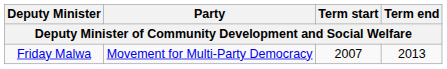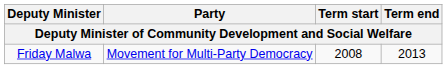 <table class=wikitable style=text-align:center>
 <tr>
 <th>Deputy Minister</th>
 <th>Party</th>
 <th>Term start</th>
 <th>Term end</th>
 </tr>
 <tr>
 <th colspan=4>Deputy Minister of Community Development and Social Welfare</th>
 </tr>
 <tr>
 <td><a href='#'>Friday Malwa</a></td>
 <td><a href='#'>Movement for Multi-Party Democracy</a></td>
-<td>2007</td>
+<td>2008</td>
 <td>2013</td>
 </tr>
 </table>
